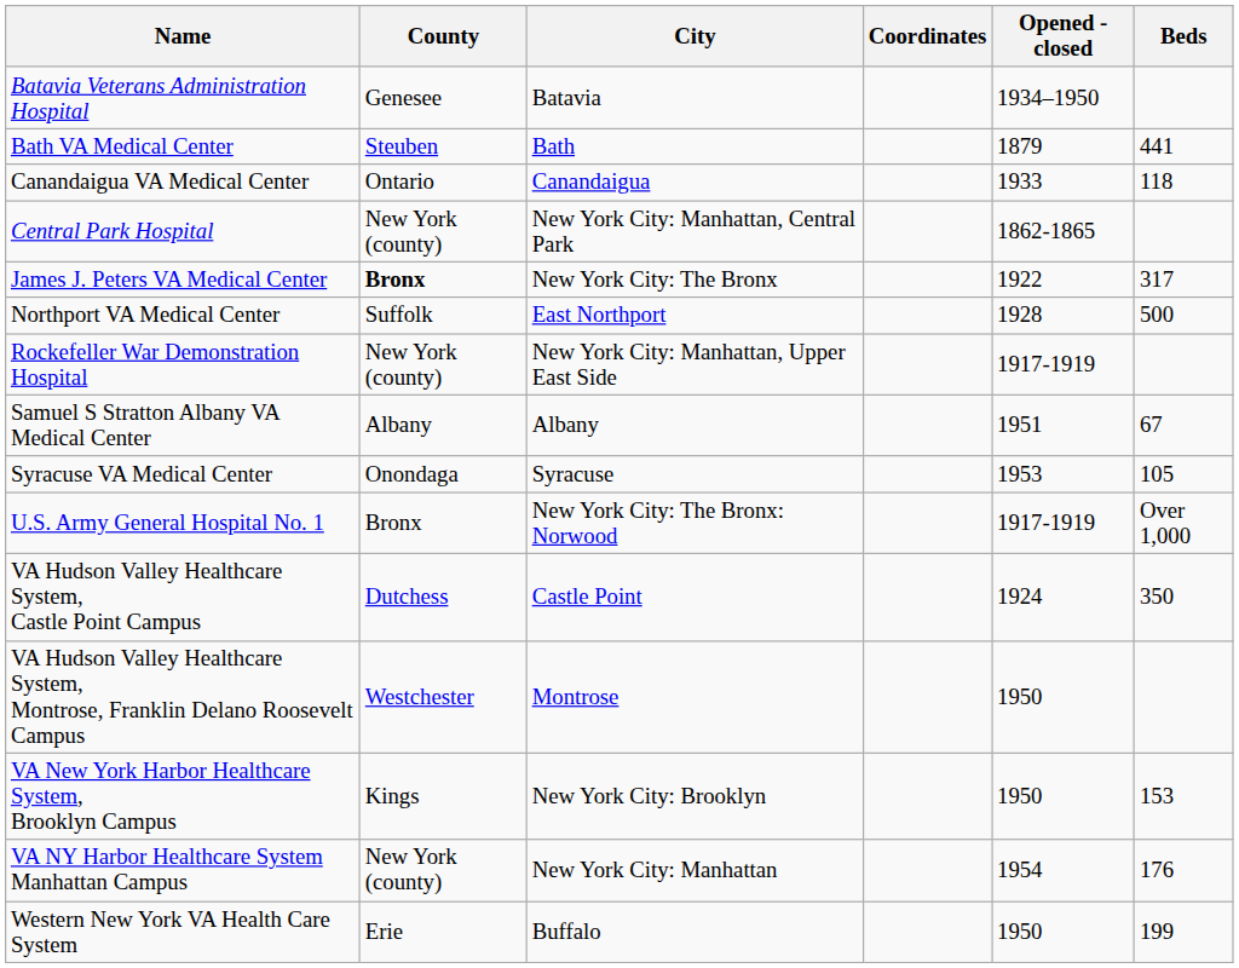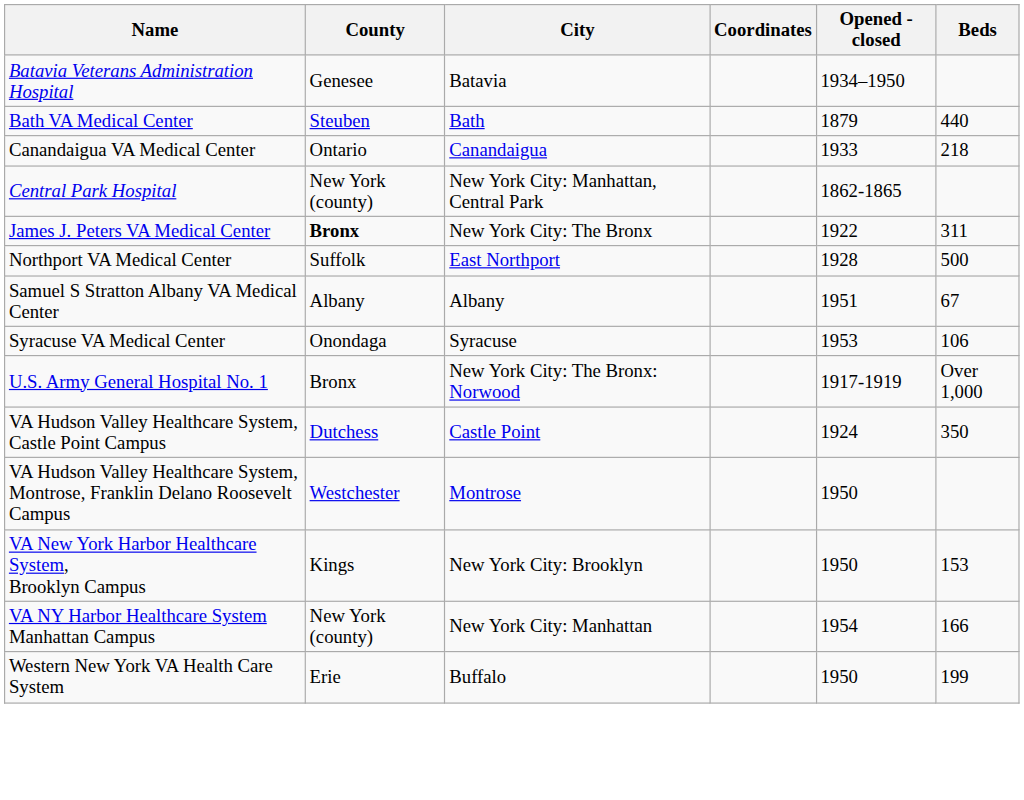 <table class="wikitable sortable plainrowheaders">
 <tr>
 <th>Name</th>
 <th>County</th>
 <th>City</th>
 <th>Coordinates</th>
 <th>Opened - closed</th>
 <th>Beds</th>
 </tr>
 <tr>
 <td><em><a href='#'>Batavia Veterans Administration Hospital</a></em></td>
 <td>Genesee</td>
 <td>Batavia</td>
 <td></td>
 <td>1934–1950</td>
 <td></td>
 </tr>
 <tr>
 <td><a href='#'>Bath VA Medical Center</a></td>
 <td><a href='#'>Steuben</a></td>
 <td><a href='#'>Bath</a></td>
 <td></td>
 <td>1879</td>
-<td>441</td>
+<td>440</td>
 </tr>
 <tr>
 <td>Canandaigua VA Medical Center</td>
 <td>Ontario</td>
 <td><a href='#'>Canandaigua</a></td>
 <td></td>
 <td>1933</td>
-<td>118</td>
+<td>218</td>
 </tr>
 <tr>
 <td><em><a href='#'>Central Park Hospital</a></em></td>
 <td>New York (county)</td>
 <td>New York City: Manhattan, Central Park</td>
 <td></td>
 <td>1862-1865</td>
 <td></td>
 </tr>
 <tr>
 <td><a href='#'>James J. Peters VA Medical Center</a></td>
 <td><strong>Bronx</strong></td>
 <td>New York City: The Bronx</td>
 <td></td>
 <td>1922</td>
-<td>317</td>
+<td>311</td>
 </tr>
 <tr>
 <td>Northport VA Medical Center</td>
 <td>Suffolk</td>
 <td><a href='#'>East Northport</a></td>
 <td></td>
 <td>1928</td>
 <td>500</td>
-</tr>
-<tr>
-<td><a href='#'>Rockefeller War Demonstration Hospital</a></td>
-<td>New York (county)</td>
-<td>New York City: Manhattan, Upper East Side</td>
-<td></td>
-<td>1917-1919</td>
-<td></td>
 </tr>
 <tr>
 <td>Samuel S Stratton Albany VA Medical Center</td>
 <td>Albany</td>
 <td>Albany</td>
 <td></td>
 <td>1951</td>
 <td>67</td>
 </tr>
 <tr>
 <td>Syracuse VA Medical Center</td>
 <td>Onondaga</td>
 <td>Syracuse</td>
 <td></td>
 <td>1953</td>
-<td>105</td>
+<td>106</td>
 </tr>
 <tr>
 <td><a href='#'>U.S. Army General Hospital No. 1</a></td>
 <td>Bronx</td>
 <td>New York City: The Bronx: <a href='#'>Norwood</a></td>
 <td></td>
 <td>1917-1919</td>
 <td>Over 1,000</td>
 </tr>
 <tr>
 <td>VA Hudson Valley Healthcare System,<br>Castle Point Campus</td>
 <td><a href='#'>Dutchess</a></td>
 <td><a href='#'>Castle Point</a></td>
 <td></td>
 <td>1924</td>
 <td>350</td>
 </tr>
 <tr>
 <td>VA Hudson Valley Healthcare System,<br>Montrose, Franklin Delano Roosevelt Campus</td>
 <td><a href='#'>Westchester</a></td>
 <td><a href='#'>Montrose</a></td>
 <td></td>
 <td>1950</td>
 <td></td>
 </tr>
 <tr>
 <td><a href='#'>VA New York Harbor Healthcare System</a>,<br>Brooklyn Campus</td>
 <td>Kings</td>
 <td>New York City: Brooklyn</td>
 <td></td>
 <td>1950</td>
 <td>153</td>
 </tr>
 <tr>
 <td><a href='#'>VA NY Harbor Healthcare System</a><br>Manhattan Campus</td>
 <td>New York (county)</td>
 <td>New York City: Manhattan</td>
 <td></td>
 <td>1954</td>
-<td>176</td>
+<td>166</td>
 </tr>
 <tr>
 <td>Western New York VA Health Care System</td>
 <td>Erie</td>
 <td>Buffalo</td>
 <td></td>
 <td>1950</td>
 <td>199</td>
 </tr>
 </table>
